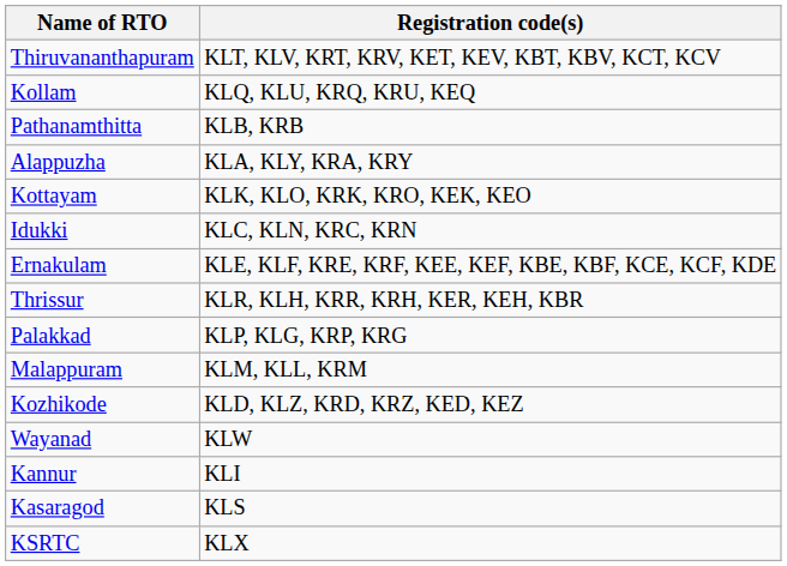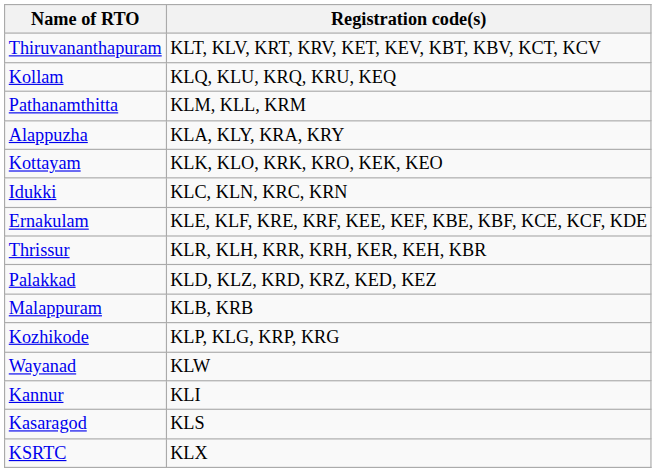 <table class="wikitable">
 <tr>
 <th>Name of RTO</th>
 <th>Registration code(s)</th>
 </tr>
 <tr>
 <td><a href='#'>Thiruvananthapuram</a></td>
 <td>KLT, KLV, KRT, KRV, KET, KEV, KBT, KBV, KCT, KCV</td>
 </tr>
 <tr>
 <td><a href='#'>Kollam</a></td>
 <td>KLQ, KLU, KRQ, KRU, KEQ</td>
 </tr>
 <tr>
 <td><a href='#'>Pathanamthitta</a></td>
-<td>KLB, KRB</td>
+<td>KLM, KLL, KRM</td>
 </tr>
 <tr>
 <td><a href='#'>Alappuzha</a></td>
 <td>KLA, KLY, KRA, KRY</td>
 </tr>
 <tr>
 <td><a href='#'>Kottayam</a></td>
 <td>KLK, KLO, KRK, KRO, KEK, KEO</td>
 </tr>
 <tr>
 <td><a href='#'>Idukki</a></td>
 <td>KLC, KLN, KRC, KRN</td>
 </tr>
 <tr>
 <td><a href='#'>Ernakulam</a></td>
 <td>KLE, KLF, KRE, KRF, KEE, KEF, KBE, KBF, KCE, KCF, KDE</td>
 </tr>
 <tr>
 <td><a href='#'>Thrissur</a></td>
 <td>KLR, KLH, KRR, KRH, KER, KEH, KBR</td>
 </tr>
 <tr>
 <td><a href='#'>Palakkad</a></td>
-<td>KLP, KLG, KRP, KRG</td>
+<td>KLD, KLZ, KRD, KRZ, KED, KEZ</td>
 </tr>
 <tr>
 <td><a href='#'>Malappuram</a></td>
-<td>KLM, KLL, KRM</td>
+<td>KLB, KRB</td>
 </tr>
 <tr>
 <td><a href='#'>Kozhikode</a></td>
-<td>KLD, KLZ, KRD, KRZ, KED, KEZ</td>
+<td>KLP, KLG, KRP, KRG</td>
 </tr>
 <tr>
 <td><a href='#'>Wayanad</a></td>
 <td>KLW</td>
 </tr>
 <tr>
 <td><a href='#'>Kannur</a></td>
 <td>KLI</td>
 </tr>
 <tr>
 <td><a href='#'>Kasaragod</a></td>
 <td>KLS</td>
 </tr>
 <tr>
 <td><a href='#'>KSRTC</a></td>
 <td>KLX</td>
 </tr>
 </table>
